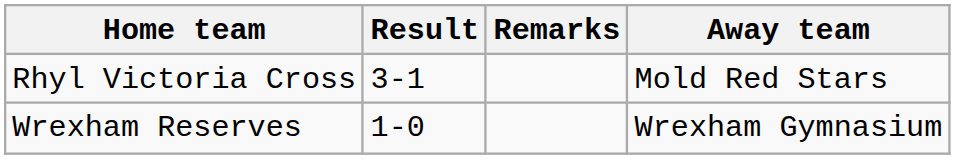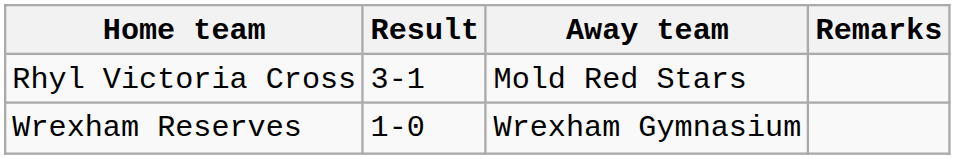 <table class="wikitable">
 <tr>
 <th>Home team</th>
 <th>Result</th>
+<th>Away team</th>
 <th>Remarks</th>
-<th>Away team</th>
 </tr>
 <tr>
 <td>Rhyl Victoria Cross</td>
 <td>3-1</td>
+<td>Mold Red Stars</td>
 <td></td>
-<td>Mold Red Stars</td>
 </tr>
 <tr>
 <td>Wrexham Reserves</td>
 <td>1-0</td>
+<td>Wrexham Gymnasium</td>
 <td></td>
-<td>Wrexham Gymnasium</td>
 </tr>
 </table>
